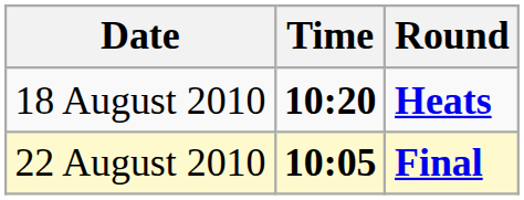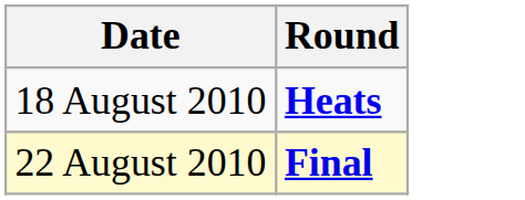 <table class="wikitable">
 <tr>
 <th>Date</th>
-<th>Time</th>
 <th>Round</th>
 </tr>
 <tr>
 <td>18 August 2010</td>
-<td><strong>10:20</strong></td>
 <td><strong><a href='#'>Heats</a></strong></td>
 </tr>
 <tr style=background:lemonchiffon>
 <td>22 August 2010</td>
-<td><strong>10:05</strong></td>
 <td><strong><a href='#'>Final</a></strong></td>
 </tr>
 </table>
